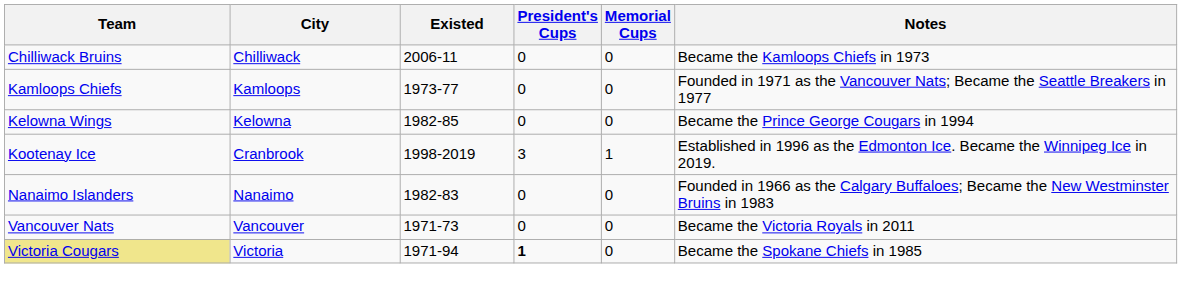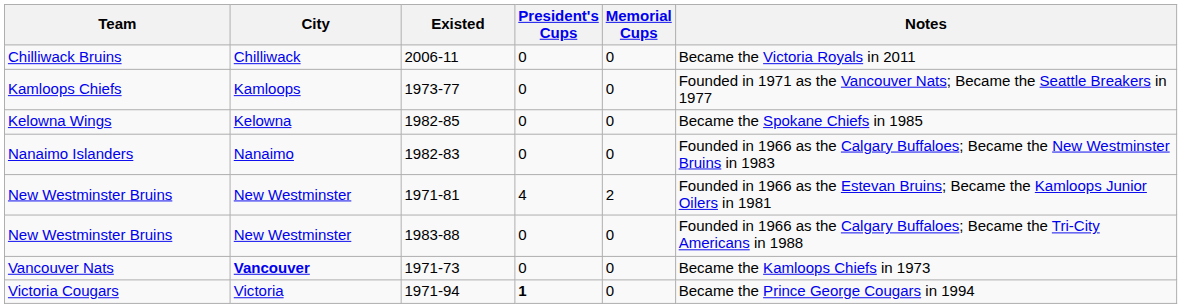 <table class="wikitable">
 <tr>
 <th bgcolor="#DDDDFF" width="20%">Team</th>
 <th bgcolor="#DDDDFF" width="15%">City</th>
 <th bgcolor="#DDDDFF" width="10%">Existed</th>
 <th bgcolor="#DDDDFF" width="5%"><a href='#'>President's Cups</a></th>
 <th bgcolor="#DDDDFF" width="5%"><a href='#'>Memorial Cups</a></th>
 <th bgcolor="#DDDDFF" width="45%">Notes</th>
 </tr>
 <tr>
 <td><a href='#'>Chilliwack Bruins</a></td>
 <td><a href='#'>Chilliwack</a></td>
 <td>2006-11</td>
 <td>0</td>
 <td>0</td>
-<td>Became the <a href='#'>Kamloops Chiefs</a> in 1973</td>
+<td>Became the <a href='#'>Victoria Royals</a> in 2011</td>
 </tr>
 <tr>
 <td><a href='#'>Kamloops Chiefs</a></td>
 <td><a href='#'>Kamloops</a></td>
 <td>1973-77</td>
 <td>0</td>
 <td>0</td>
 <td>Founded in 1971 as the <a href='#'>Vancouver Nats</a>; Became the <a href='#'>Seattle Breakers</a> in 1977</td>
 </tr>
 <tr>
 <td><a href='#'>Kelowna Wings</a></td>
 <td><a href='#'>Kelowna</a></td>
 <td>1982-85</td>
 <td>0</td>
 <td>0</td>
-<td>Became the <a href='#'>Prince George Cougars</a> in 1994</td>
-</tr>
-<tr>
-<td><a href='#'>Kootenay Ice</a></td>
-<td><a href='#'>Cranbrook</a></td>
-<td>1998-2019</td>
-<td>3</td>
-<td>1</td>
-<td>Established in 1996 as the <a href='#'>Edmonton Ice</a>. Became the <a href='#'>Winnipeg Ice</a> in 2019.</td>
+<td>Became the <a href='#'>Spokane Chiefs</a> in 1985</td>
 </tr>
 <tr>
 <td><a href='#'>Nanaimo Islanders</a></td>
 <td><a href='#'>Nanaimo</a></td>
 <td>1982-83</td>
 <td>0</td>
 <td>0</td>
 <td>Founded in 1966 as the <a href='#'>Calgary Buffaloes</a>; Became the <a href='#'>New Westminster Bruins</a> in 1983</td>
 </tr>
 <tr>
+<td><a href='#'>New Westminster Bruins</a></td>
+<td><a href='#'>New Westminster</a></td>
+<td>1971-81</td>
+<td>4</td>
+<td>2</td>
+<td>Founded in 1966 as the <a href='#'>Estevan Bruins</a>; Became the <a href='#'>Kamloops Junior Oilers</a> in 1981</td>
+</tr>
+<tr>
+<td><a href='#'>New Westminster Bruins</a></td>
+<td><a href='#'>New Westminster</a></td>
+<td>1983-88</td>
+<td>0</td>
+<td>0</td>
+<td>Founded in 1966 as the <a href='#'>Calgary Buffaloes</a>; Became the <a href='#'>Tri-City Americans</a> in 1988</td>
+</tr>
+<tr>
 <td><a href='#'>Vancouver Nats</a></td>
-<td><a href='#'>Vancouver</a></td>
+<td><strong><a href='#'>Vancouver</a></strong></td>
 <td>1971-73</td>
 <td>0</td>
 <td>0</td>
-<td>Became the <a href='#'>Victoria Royals</a> in 2011</td>
+<td>Became the <a href='#'>Kamloops Chiefs</a> in 1973</td>
 </tr>
 <tr>
-<td style="background: khaki;"><a href='#'>Victoria Cougars</a></td>
+<td><a href='#'>Victoria Cougars</a></td>
 <td><a href='#'>Victoria</a></td>
 <td>1971-94</td>
 <td><strong>1</strong></td>
 <td>0</td>
-<td>Became the <a href='#'>Spokane Chiefs</a> in 1985</td>
+<td>Became the <a href='#'>Prince George Cougars</a> in 1994</td>
 </tr>
 </table>
